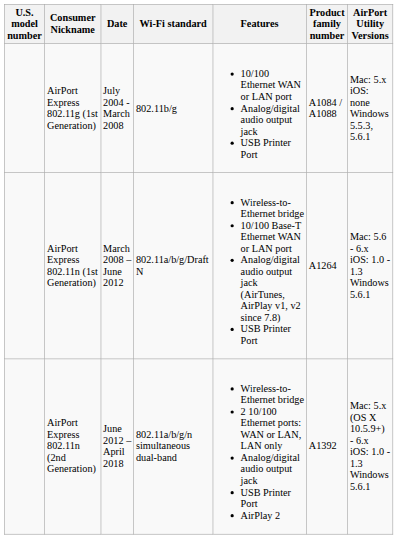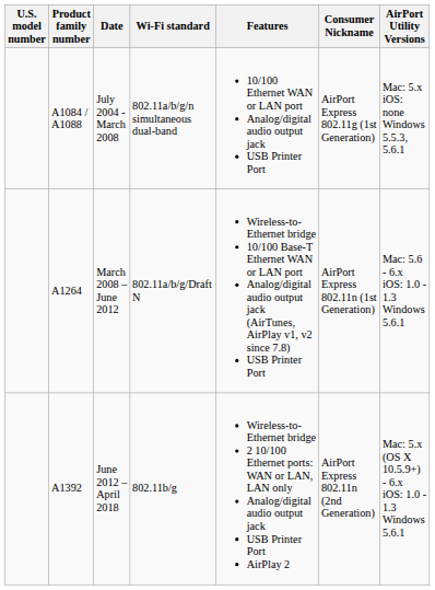 <table class="wikitable">
 <tr>
 <th>U.S. model number</th>
-<th>Consumer Nickname</th>
+<th>Product family number</th>
 <th>Date</th>
 <th>Wi-Fi standard</th>
 <th>Features</th>
-<th>Product family number</th>
+<th>Consumer Nickname</th>
 <th>AirPort Utility Versions</th>
 </tr>
 <tr>
 <td></td>
+<td>A1084 / A1088</td>
+<td>July 2004 - March 2008</td>
+<td>802.11a/b/g/n simultaneous dual-band</td>
+<td><br><ul><li>10/100 Ethernet WAN or LAN port</li><li>Analog/digital audio output jack</li><li>USB Printer Port</li></ul></td>
 <td>AirPort Express 802.11g (1st Generation)</td>
-<td>July 2004 - March 2008</td>
-<td>802.11b/g</td>
-<td><br><ul><li>10/100 Ethernet WAN or LAN port</li><li>Analog/digital audio output jack</li><li>USB Printer Port</li></ul></td>
-<td>A1084 / A1088</td>
 <td>Mac: 5.x<br>iOS: none<br>Windows 5.5.3,  5.6.1</td>
 </tr>
 <tr>
 <td></td>
-<td>AirPort Express 802.11n (1st Generation)</td>
+<td>A1264</td>
 <td>March 2008 – June 2012</td>
 <td>802.11a/b/g/Draft N</td>
 <td><br><ul><li>Wireless-to-Ethernet bridge</li><li>10/100 Base-T Ethernet WAN or LAN port</li><li>Analog/digital audio output jack (AirTunes, AirPlay v1, v2 since 7.8)</li><li>USB Printer Port</li></ul></td>
-<td>A1264</td>
+<td>AirPort Express 802.11n (1st Generation)</td>
 <td>Mac: 5.6 - 6.x<br>iOS: 1.0 - 1.3<br>Windows 5.6.1</td>
 </tr>
 <tr>
 <td></td>
+<td>A1392</td>
+<td>June 2012 – April 2018</td>
+<td>802.11b/g</td>
+<td><br><ul><li>Wireless-to-Ethernet bridge</li><li>2 10/100 Ethernet ports: WAN or LAN, LAN only</li><li>Analog/digital audio output jack</li><li>USB Printer Port</li><li>AirPlay 2</li></ul></td>
 <td>AirPort Express 802.11n (2nd Generation)</td>
-<td>June 2012 – April 2018</td>
-<td>802.11a/b/g/n simultaneous dual-band</td>
-<td><br><ul><li>Wireless-to-Ethernet bridge</li><li>2 10/100 Ethernet ports: WAN or LAN, LAN only</li><li>Analog/digital audio output jack</li><li>USB Printer Port</li><li>AirPlay 2</li></ul></td>
-<td>A1392</td>
 <td>Mac: 5.x (OS X 10.5.9+) - 6.x<br>iOS: 1.0 - 1.3<br>Windows 5.6.1</td>
 </tr>
 </table>
